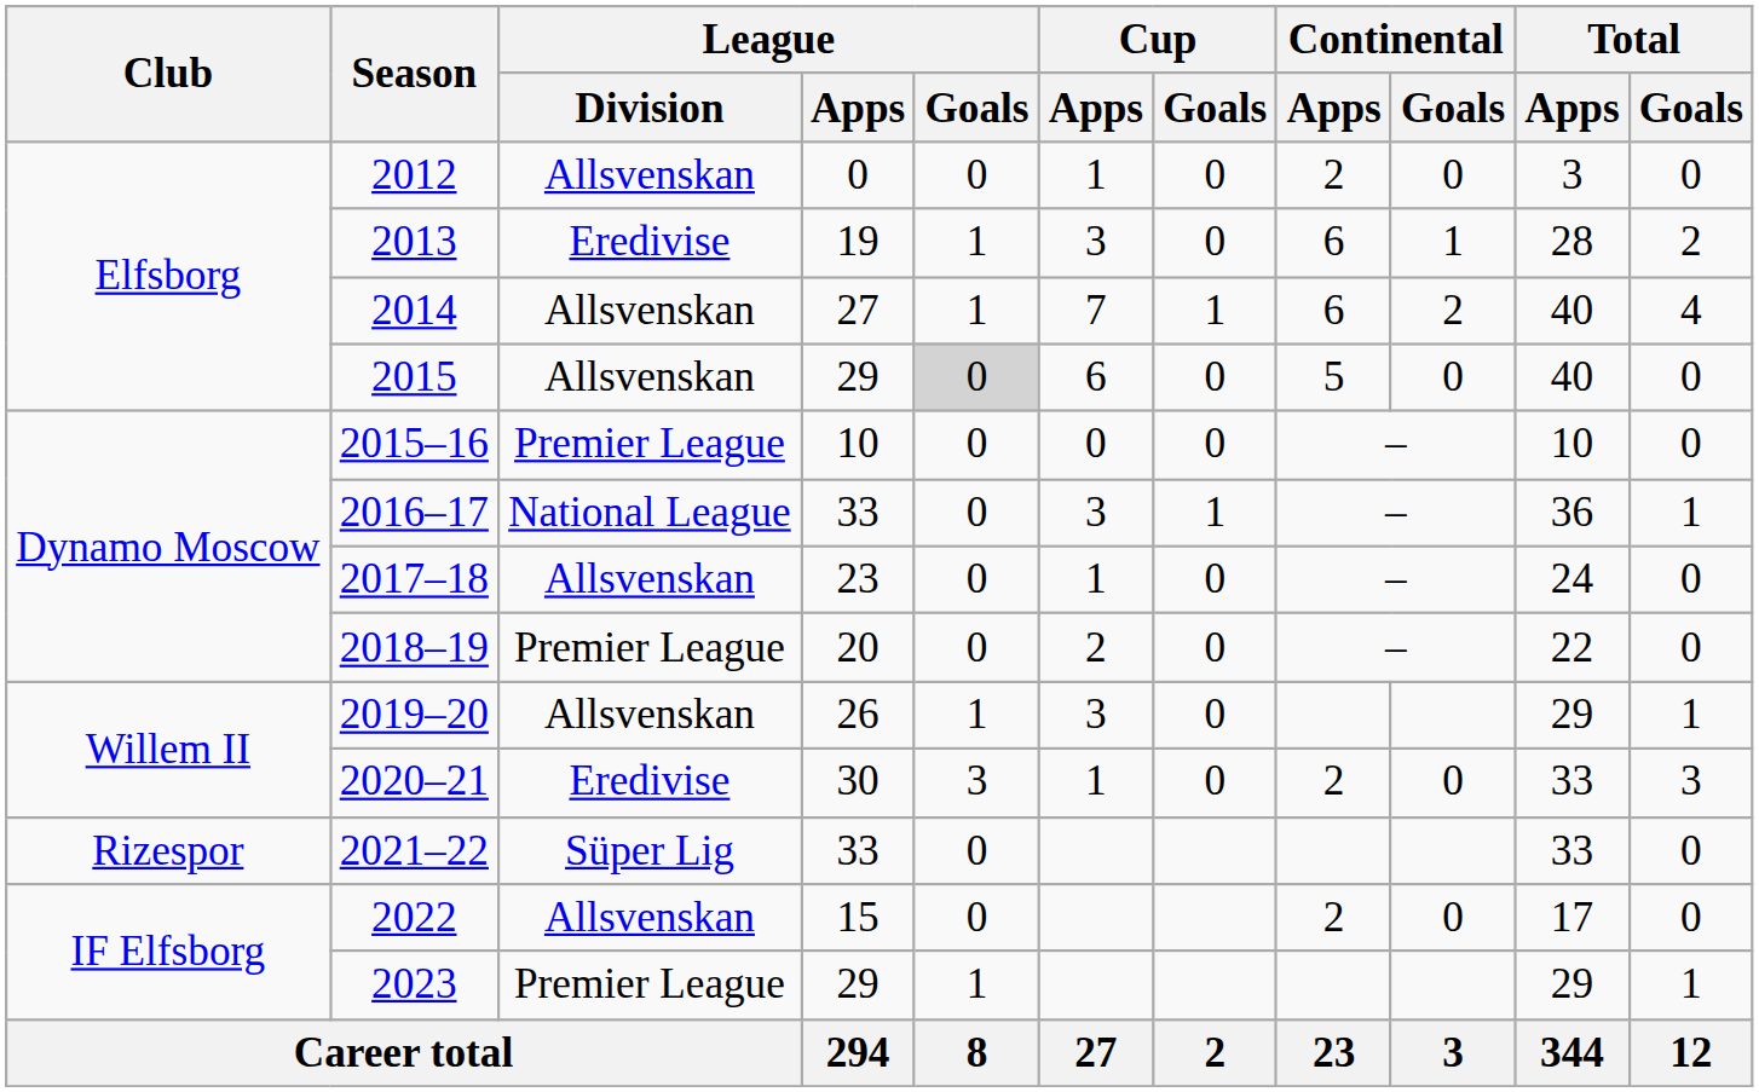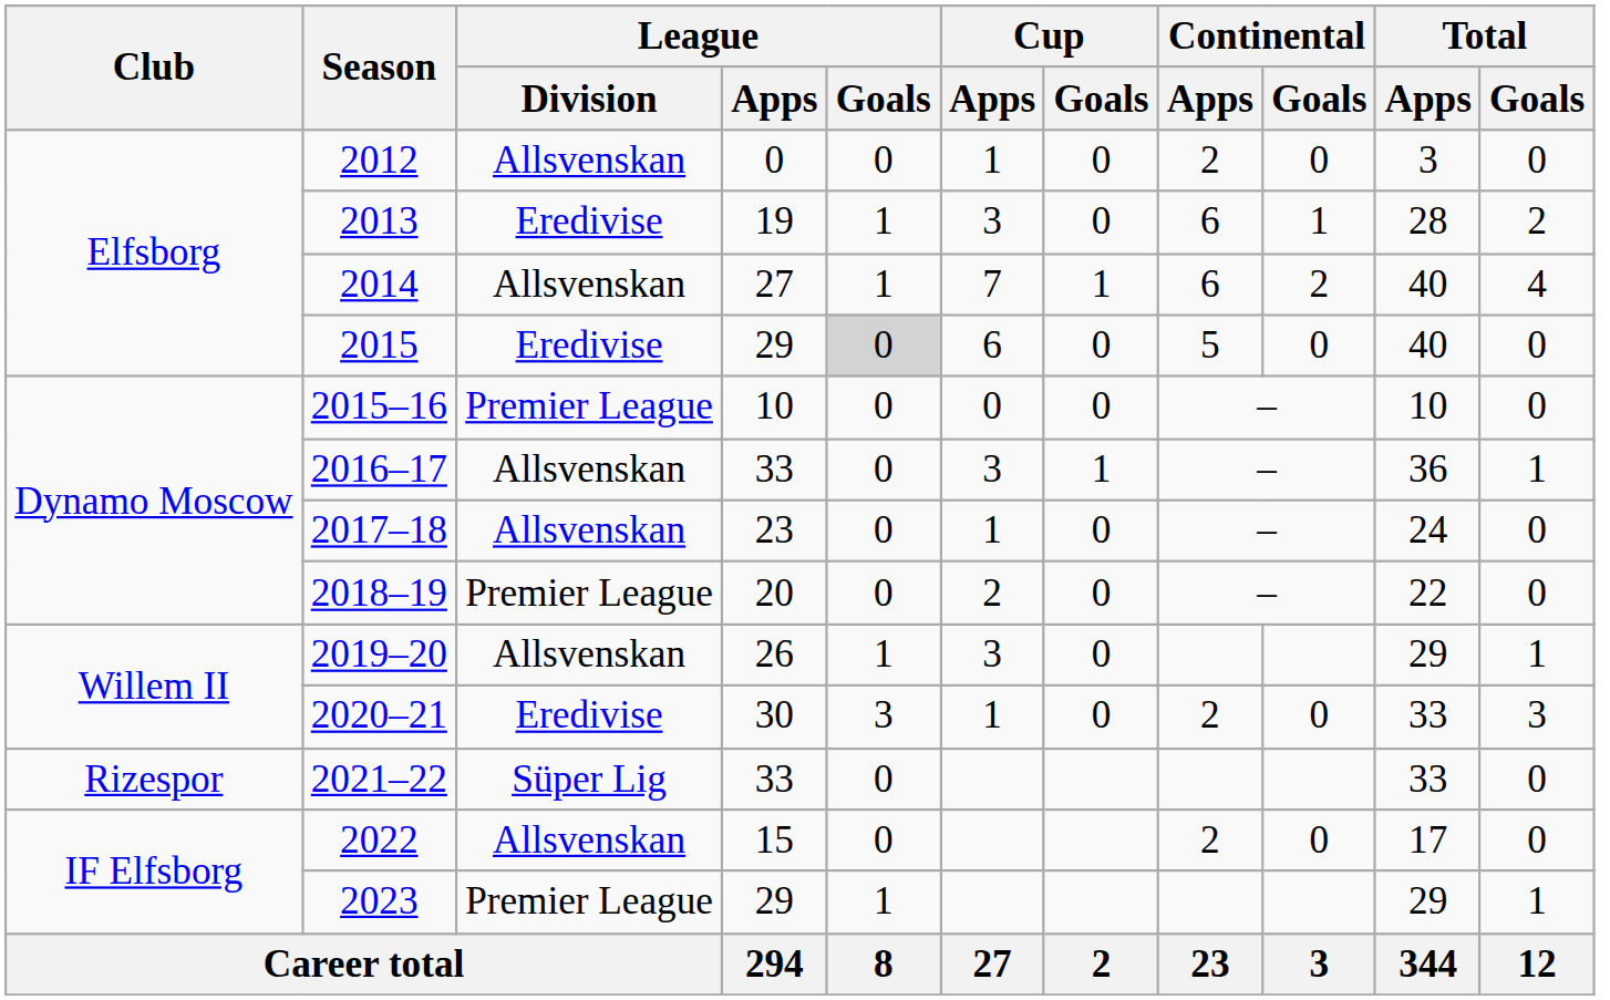 <table class="wikitable" style="text-align:center">
 <tr>
 <th rowspan="2">Club</th>
 <th rowspan="2">Season</th>
 <th colspan="3">League</th>
 <th colspan="2">Cup</th>
 <th colspan="2">Continental</th>
 <th colspan="2">Total</th>
 </tr>
 <tr>
 <th>Division</th>
 <th>Apps</th>
 <th>Goals</th>
 <th>Apps</th>
 <th>Goals</th>
 <th>Apps</th>
 <th>Goals</th>
 <th>Apps</th>
 <th>Goals</th>
 </tr>
 <tr>
 <td rowspan="4"><a href='#'>Elfsborg</a></td>
 <td><a href='#'>2012</a></td>
 <td><a href='#'>Allsvenskan</a></td>
 <td>0</td>
 <td>0</td>
 <td>1</td>
 <td>0</td>
 <td>2</td>
 <td>0</td>
 <td>3</td>
 <td>0</td>
 </tr>
 <tr>
 <td><a href='#'>2013</a></td>
 <td><a href='#'>Eredivise</a></td>
 <td>19</td>
 <td>1</td>
 <td>3</td>
 <td>0</td>
 <td>6</td>
 <td>1</td>
 <td>28</td>
 <td>2</td>
 </tr>
 <tr>
 <td><a href='#'>2014</a></td>
 <td>Allsvenskan</td>
 <td>27</td>
 <td>1</td>
 <td>7</td>
 <td>1</td>
 <td>6</td>
 <td>2</td>
 <td>40</td>
 <td>4</td>
 </tr>
 <tr>
 <td><a href='#'>2015</a></td>
-<td>Allsvenskan</td>
+<td><a href='#'>Eredivise</a></td>
 <td>29</td>
 <td style="background: lightgrey;">0</td>
 <td>6</td>
 <td>0</td>
 <td>5</td>
 <td>0</td>
 <td>40</td>
 <td>0</td>
 </tr>
 <tr>
 <td rowspan="4"><a href='#'>Dynamo Moscow</a></td>
 <td><a href='#'>2015–16</a></td>
 <td><a href='#'>Premier League</a></td>
 <td>10</td>
 <td>0</td>
 <td>0</td>
 <td>0</td>
 <td colspan="2">–</td>
 <td>10</td>
 <td>0</td>
 </tr>
 <tr>
 <td><a href='#'>2016–17</a></td>
-<td><a href='#'>National League</a></td>
+<td>Allsvenskan</td>
 <td>33</td>
 <td>0</td>
 <td>3</td>
 <td>1</td>
 <td colspan="2">–</td>
 <td>36</td>
 <td>1</td>
 </tr>
 <tr>
 <td><a href='#'>2017–18</a></td>
 <td><a href='#'>Allsvenskan</a></td>
 <td>23</td>
 <td>0</td>
 <td>1</td>
 <td>0</td>
 <td colspan="2">–</td>
 <td>24</td>
 <td>0</td>
 </tr>
 <tr>
 <td><a href='#'>2018–19</a></td>
 <td>Premier League</td>
 <td>20</td>
 <td>0</td>
 <td>2</td>
 <td>0</td>
 <td colspan="2">–</td>
 <td>22</td>
 <td>0</td>
 </tr>
 <tr>
 <td rowspan="2"><a href='#'>Willem II</a></td>
 <td><a href='#'>2019–20</a></td>
 <td>Allsvenskan</td>
 <td>26</td>
 <td>1</td>
 <td>3</td>
 <td>0</td>
 <td></td>
 <td></td>
 <td>29</td>
 <td>1</td>
 </tr>
 <tr>
 <td><a href='#'>2020–21</a></td>
 <td><a href='#'>Eredivise</a></td>
 <td>30</td>
 <td>3</td>
 <td>1</td>
 <td>0</td>
 <td>2</td>
 <td>0</td>
 <td>33</td>
 <td>3</td>
 </tr>
 <tr>
 <td><a href='#'>Rizespor</a></td>
 <td><a href='#'>2021–22</a></td>
 <td><a href='#'>Süper Lig</a></td>
 <td>33</td>
 <td>0</td>
 <td></td>
 <td></td>
 <td></td>
 <td></td>
 <td>33</td>
 <td>0</td>
 </tr>
 <tr>
 <td rowspan="2"><a href='#'>IF Elfsborg</a></td>
 <td><a href='#'>2022</a></td>
 <td><a href='#'>Allsvenskan</a></td>
 <td>15</td>
 <td>0</td>
 <td></td>
 <td></td>
 <td>2</td>
 <td>0</td>
 <td>17</td>
 <td>0</td>
 </tr>
 <tr>
 <td><a href='#'>2023</a></td>
 <td>Premier League</td>
 <td>29</td>
 <td>1</td>
 <td></td>
 <td></td>
 <td></td>
 <td></td>
 <td>29</td>
 <td>1</td>
 </tr>
 <tr>
 <th colspan="3">Career total</th>
 <th>294</th>
 <th>8</th>
 <th>27</th>
 <th>2</th>
 <th>23</th>
 <th>3</th>
 <th>344</th>
 <th>12</th>
 </tr>
 </table>
